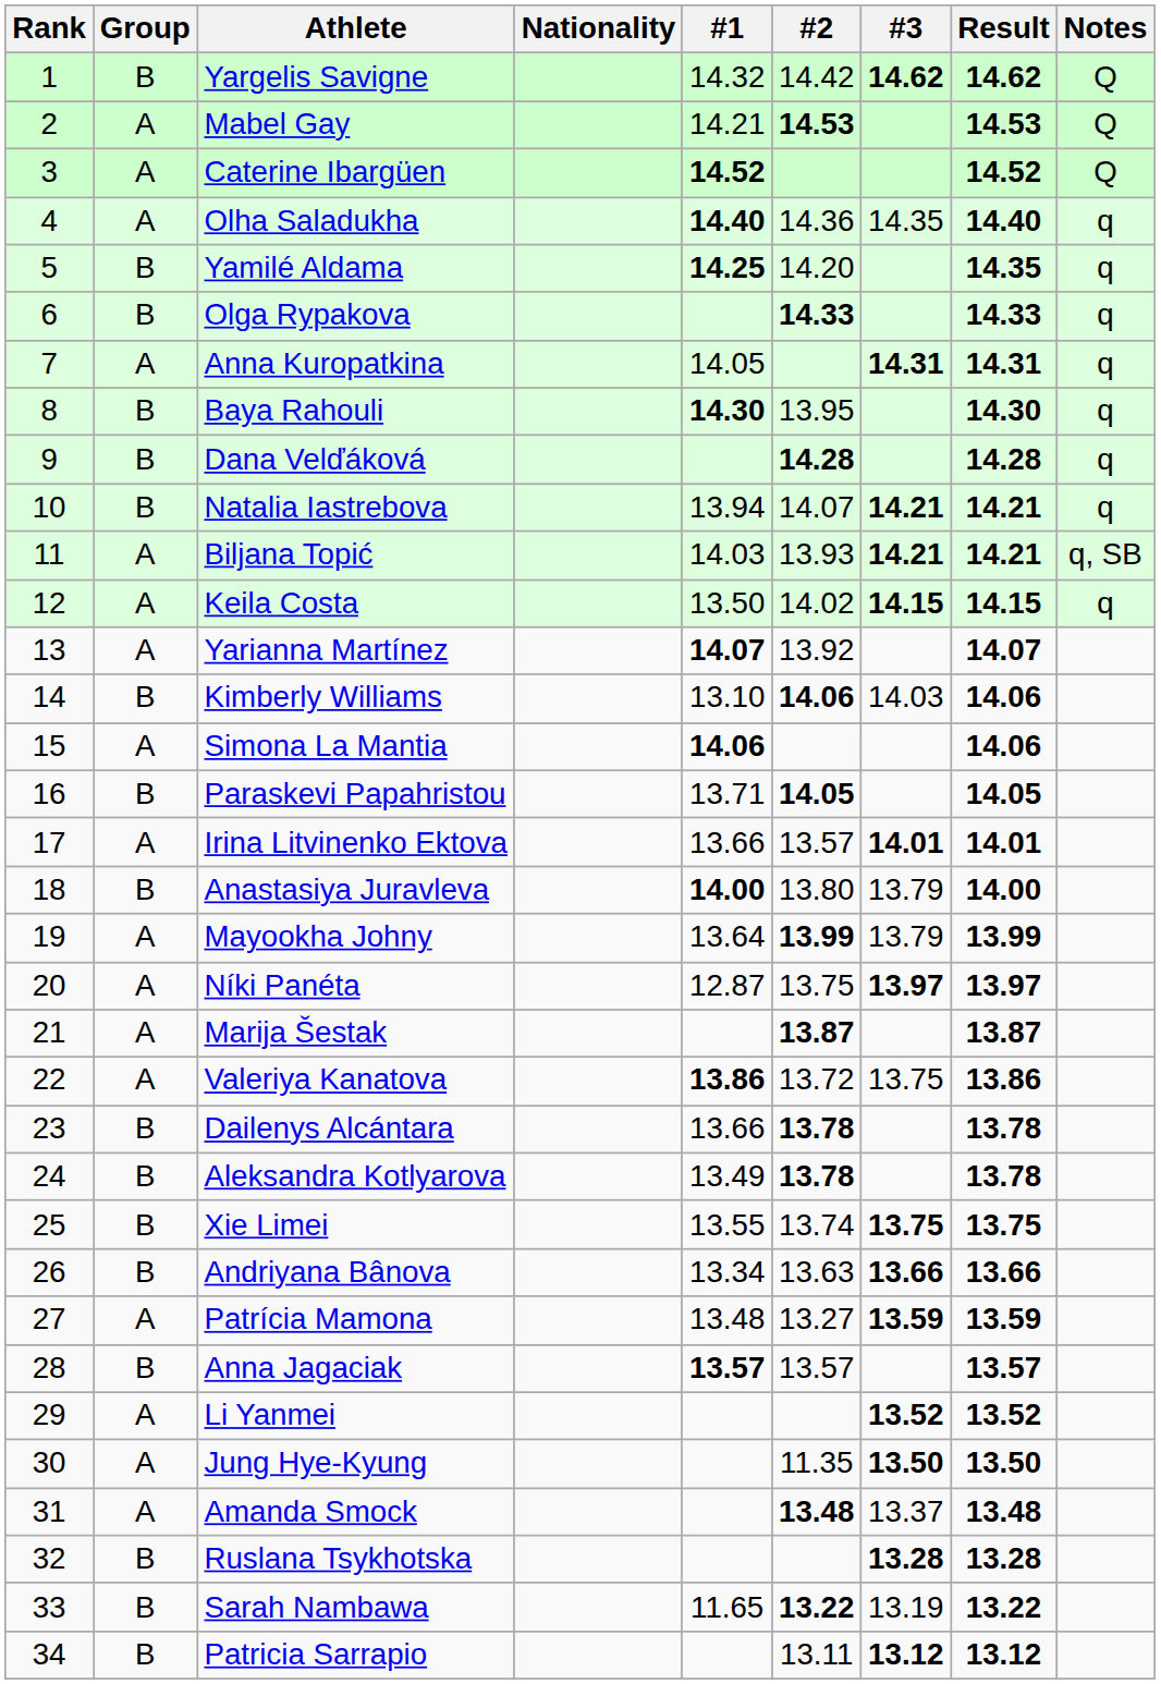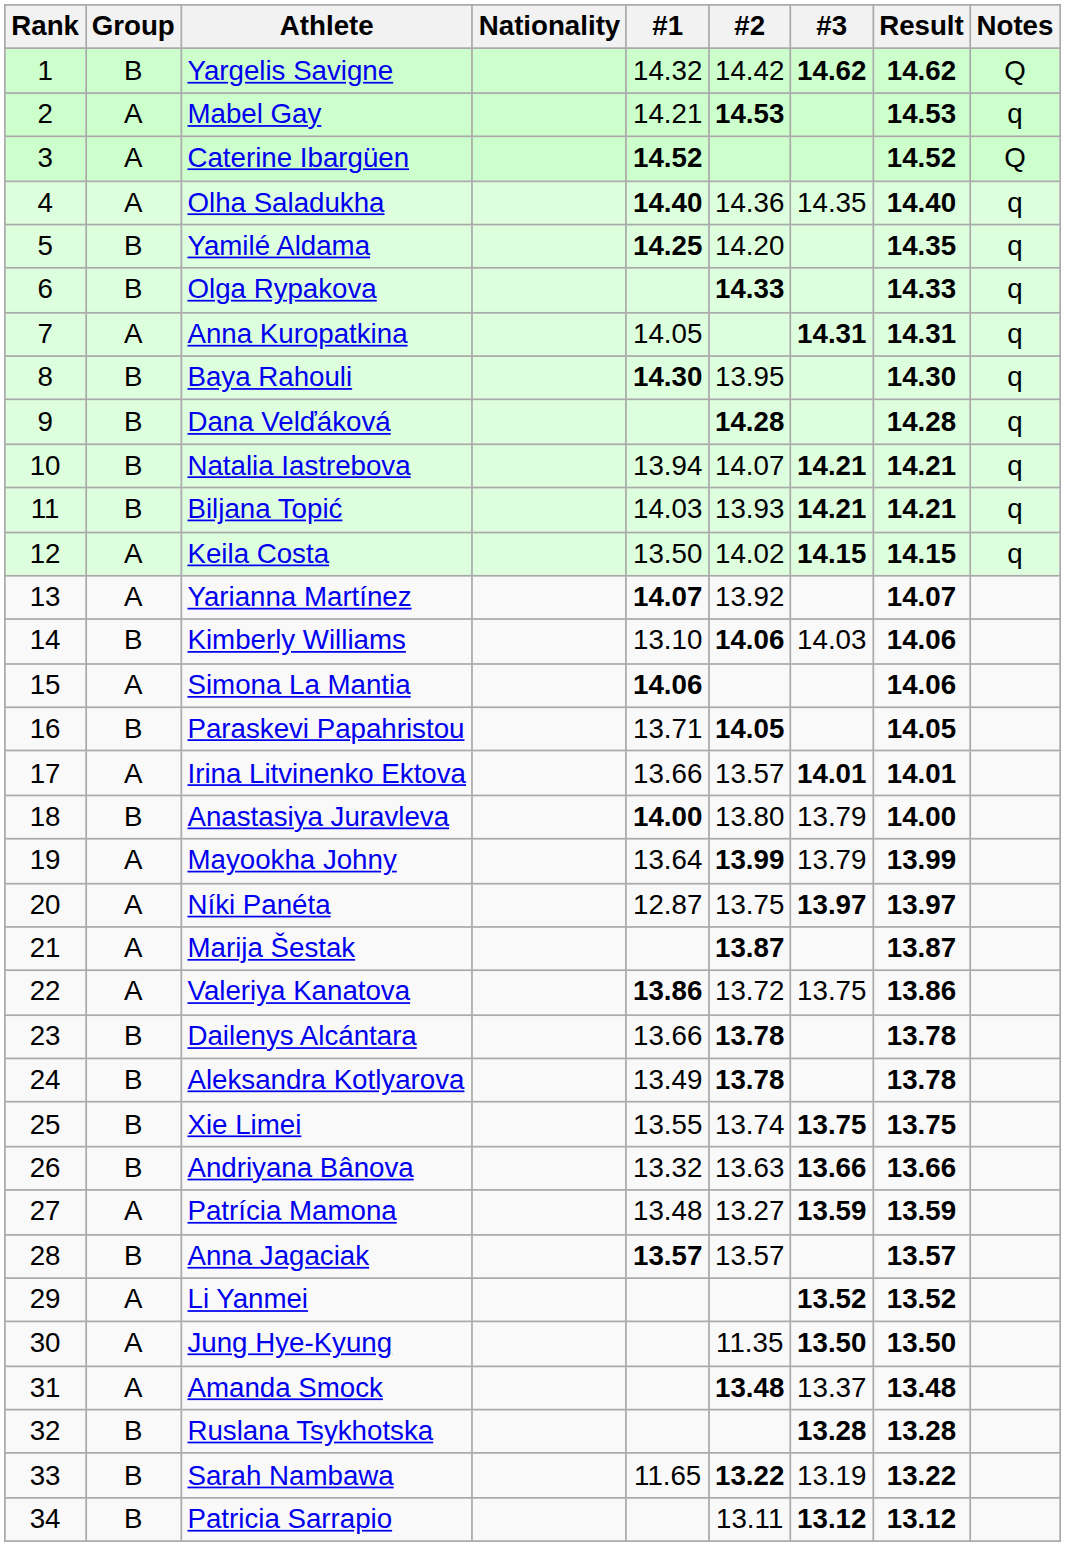 <table class="wikitable sortable" style="text-align:center">
 <tr>
 <th>Rank</th>
 <th>Group</th>
 <th>Athlete</th>
 <th>Nationality</th>
 <th>#1</th>
 <th>#2</th>
 <th>#3</th>
 <th>Result</th>
 <th>Notes</th>
 </tr>
 <tr bgcolor=ccffcc>
 <td>1</td>
 <td>B</td>
 <td align=left><a href='#'>Yargelis Savigne</a></td>
 <td align=left></td>
 <td>14.32</td>
 <td>14.42</td>
 <td><strong>14.62</strong></td>
 <td><strong>14.62</strong></td>
 <td>Q</td>
 </tr>
 <tr bgcolor=ccffcc>
 <td>2</td>
 <td>A</td>
 <td align=left><a href='#'>Mabel Gay</a></td>
 <td align=left></td>
 <td>14.21</td>
 <td><strong>14.53</strong></td>
 <td></td>
 <td><strong>14.53</strong></td>
-<td>Q</td>
+<td>q</td>
 </tr>
 <tr bgcolor=ccffcc>
 <td>3</td>
 <td>A</td>
 <td align=left><a href='#'>Caterine Ibargüen</a></td>
 <td align=left></td>
 <td><strong>14.52</strong></td>
 <td></td>
 <td></td>
 <td><strong>14.52</strong></td>
 <td>Q</td>
 </tr>
 <tr bgcolor=ddffdd>
 <td>4</td>
 <td>A</td>
 <td align=left><a href='#'>Olha Saladukha</a></td>
 <td align=left></td>
 <td><strong>14.40</strong></td>
 <td>14.36</td>
 <td>14.35</td>
 <td><strong>14.40</strong></td>
 <td>q</td>
 </tr>
 <tr bgcolor=ddffdd>
 <td>5</td>
 <td>B</td>
 <td align=left><a href='#'>Yamilé Aldama</a></td>
 <td align=left></td>
 <td><strong>14.25</strong></td>
 <td>14.20</td>
 <td></td>
 <td><strong>14.35</strong></td>
 <td>q</td>
 </tr>
 <tr bgcolor=ddffdd>
 <td>6</td>
 <td>B</td>
 <td align=left><a href='#'>Olga Rypakova</a></td>
 <td align=left></td>
 <td></td>
 <td><strong>14.33</strong></td>
 <td></td>
 <td><strong>14.33</strong></td>
 <td>q</td>
 </tr>
 <tr bgcolor=ddffdd>
 <td>7</td>
 <td>A</td>
 <td align=left><a href='#'>Anna Kuropatkina</a></td>
 <td align=left></td>
 <td>14.05</td>
 <td></td>
 <td><strong>14.31</strong></td>
 <td><strong>14.31</strong></td>
 <td>q</td>
 </tr>
 <tr bgcolor=ddffdd>
 <td>8</td>
 <td>B</td>
 <td align=left><a href='#'>Baya Rahouli</a></td>
 <td align=left></td>
 <td><strong>14.30</strong></td>
 <td>13.95</td>
 <td></td>
 <td><strong>14.30</strong></td>
 <td>q</td>
 </tr>
 <tr bgcolor=ddffdd>
 <td>9</td>
 <td>B</td>
 <td align=left><a href='#'>Dana Velďáková</a></td>
 <td align=left></td>
 <td></td>
 <td><strong>14.28</strong></td>
 <td></td>
 <td><strong>14.28</strong></td>
 <td>q</td>
 </tr>
 <tr bgcolor=ddffdd>
 <td>10</td>
 <td>B</td>
 <td align=left><a href='#'>Natalia Iastrebova</a></td>
 <td align=left></td>
 <td>13.94</td>
 <td>14.07</td>
 <td><strong>14.21</strong></td>
 <td><strong>14.21</strong></td>
 <td>q</td>
 </tr>
 <tr bgcolor=ddffdd>
 <td>11</td>
-<td>A</td>
+<td>B</td>
 <td align=left><a href='#'>Biljana Topić</a></td>
 <td align=left></td>
 <td>14.03</td>
 <td>13.93</td>
 <td><strong>14.21</strong></td>
 <td><strong>14.21</strong></td>
-<td>q, SB</td>
+<td>q</td>
 </tr>
 <tr bgcolor=ddffdd>
 <td>12</td>
 <td>A</td>
 <td align=left><a href='#'>Keila Costa</a></td>
 <td align=left></td>
 <td>13.50</td>
 <td>14.02</td>
 <td><strong>14.15</strong></td>
 <td><strong>14.15</strong></td>
 <td>q</td>
 </tr>
 <tr>
 <td>13</td>
 <td>A</td>
 <td align=left><a href='#'>Yarianna Martínez</a></td>
 <td align=left></td>
 <td><strong>14.07</strong></td>
 <td>13.92</td>
 <td></td>
 <td><strong>14.07</strong></td>
 <td></td>
 </tr>
 <tr>
 <td>14</td>
 <td>B</td>
 <td align=left><a href='#'>Kimberly Williams</a></td>
 <td align=left></td>
 <td>13.10</td>
 <td><strong>14.06</strong></td>
 <td>14.03</td>
 <td><strong>14.06</strong></td>
 <td></td>
 </tr>
 <tr>
 <td>15</td>
 <td>A</td>
 <td align=left><a href='#'>Simona La Mantia</a></td>
 <td align=left></td>
 <td><strong>14.06</strong></td>
 <td></td>
 <td></td>
 <td><strong>14.06</strong></td>
 <td></td>
 </tr>
 <tr>
 <td>16</td>
 <td>B</td>
 <td align=left><a href='#'>Paraskevi Papahristou</a></td>
 <td align=left></td>
 <td>13.71</td>
 <td><strong>14.05</strong></td>
 <td></td>
 <td><strong>14.05</strong></td>
 <td></td>
 </tr>
 <tr>
 <td>17</td>
 <td>A</td>
 <td align=left><a href='#'>Irina Litvinenko Ektova</a></td>
 <td align=left></td>
 <td>13.66</td>
 <td>13.57</td>
 <td><strong>14.01</strong></td>
 <td><strong>14.01</strong></td>
 <td></td>
 </tr>
 <tr>
 <td>18</td>
 <td>B</td>
 <td align=left><a href='#'>Anastasiya Juravleva</a></td>
 <td align=left></td>
 <td><strong>14.00</strong></td>
 <td>13.80</td>
 <td>13.79</td>
 <td><strong>14.00</strong></td>
 <td></td>
 </tr>
 <tr>
 <td>19</td>
 <td>A</td>
 <td align=left><a href='#'>Mayookha Johny</a></td>
 <td align=left></td>
 <td>13.64</td>
 <td><strong>13.99</strong></td>
 <td>13.79</td>
 <td><strong>13.99</strong></td>
 <td></td>
 </tr>
 <tr>
 <td>20</td>
 <td>A</td>
 <td align=left><a href='#'>Níki Panéta</a></td>
 <td align=left></td>
 <td>12.87</td>
 <td>13.75</td>
 <td><strong>13.97</strong></td>
 <td><strong>13.97</strong></td>
 <td></td>
 </tr>
 <tr>
 <td>21</td>
 <td>A</td>
 <td align=left><a href='#'>Marija Šestak</a></td>
 <td align=left></td>
 <td></td>
 <td><strong>13.87</strong></td>
 <td></td>
 <td><strong>13.87</strong></td>
 <td></td>
 </tr>
 <tr>
 <td>22</td>
 <td>A</td>
 <td align=left><a href='#'>Valeriya Kanatova</a></td>
 <td align=left></td>
 <td><strong>13.86</strong></td>
 <td>13.72</td>
 <td>13.75</td>
 <td><strong>13.86</strong></td>
 <td></td>
 </tr>
 <tr>
 <td>23</td>
 <td>B</td>
 <td align=left><a href='#'>Dailenys Alcántara</a></td>
 <td align=left></td>
 <td>13.66</td>
 <td><strong>13.78</strong></td>
 <td></td>
 <td><strong>13.78</strong></td>
 <td></td>
 </tr>
 <tr>
 <td>24</td>
 <td>B</td>
 <td align=left><a href='#'>Aleksandra Kotlyarova</a></td>
 <td align=left></td>
 <td>13.49</td>
 <td><strong>13.78</strong></td>
 <td></td>
 <td><strong>13.78</strong></td>
 <td></td>
 </tr>
 <tr>
 <td>25</td>
 <td>B</td>
 <td align=left><a href='#'>Xie Limei</a></td>
 <td align=left></td>
 <td>13.55</td>
 <td>13.74</td>
 <td><strong>13.75</strong></td>
 <td><strong>13.75</strong></td>
 <td></td>
 </tr>
 <tr>
 <td>26</td>
 <td>B</td>
 <td align=left><a href='#'>Andriyana Bânova</a></td>
 <td align=left></td>
-<td>13.34</td>
+<td>13.32</td>
 <td>13.63</td>
 <td><strong>13.66</strong></td>
 <td><strong>13.66</strong></td>
 <td></td>
 </tr>
 <tr>
 <td>27</td>
 <td>A</td>
 <td align=left><a href='#'>Patrícia Mamona</a></td>
 <td align=left></td>
 <td>13.48</td>
 <td>13.27</td>
 <td><strong>13.59</strong></td>
 <td><strong>13.59</strong></td>
 <td></td>
 </tr>
 <tr>
 <td>28</td>
 <td>B</td>
 <td align=left><a href='#'>Anna Jagaciak</a></td>
 <td align=left></td>
 <td><strong>13.57</strong></td>
 <td>13.57</td>
 <td></td>
 <td><strong>13.57</strong></td>
 <td></td>
 </tr>
 <tr>
 <td>29</td>
 <td>A</td>
 <td align=left><a href='#'>Li Yanmei</a></td>
 <td align=left></td>
 <td></td>
 <td></td>
 <td><strong> 13.52</strong></td>
 <td><strong>13.52</strong></td>
 <td></td>
 </tr>
 <tr>
 <td>30</td>
 <td>A</td>
 <td align=left><a href='#'>Jung Hye-Kyung</a></td>
 <td align=left></td>
 <td></td>
 <td>11.35</td>
 <td><strong>13.50</strong></td>
 <td><strong>13.50</strong></td>
 <td></td>
 </tr>
 <tr>
 <td>31</td>
 <td>A</td>
 <td align=left><a href='#'>Amanda Smock</a></td>
 <td align=left></td>
 <td></td>
 <td><strong>13.48</strong></td>
 <td>13.37</td>
 <td><strong>13.48</strong></td>
 <td></td>
 </tr>
 <tr>
 <td>32</td>
 <td>B</td>
 <td align=left><a href='#'>Ruslana Tsykhotska</a></td>
 <td align=left></td>
 <td></td>
 <td></td>
 <td><strong>13.28</strong></td>
 <td><strong>13.28</strong></td>
 <td></td>
 </tr>
 <tr>
 <td>33</td>
 <td>B</td>
 <td align=left><a href='#'>Sarah Nambawa</a></td>
 <td align=left></td>
 <td>11.65</td>
 <td><strong>13.22</strong></td>
 <td>13.19</td>
 <td><strong>13.22</strong></td>
 <td></td>
 </tr>
 <tr>
 <td>34</td>
 <td>B</td>
 <td align=left><a href='#'>Patricia Sarrapio</a></td>
 <td align=left></td>
 <td></td>
 <td>13.11</td>
 <td><strong>13.12</strong></td>
 <td><strong>13.12</strong></td>
 <td></td>
 </tr>
 </table>
